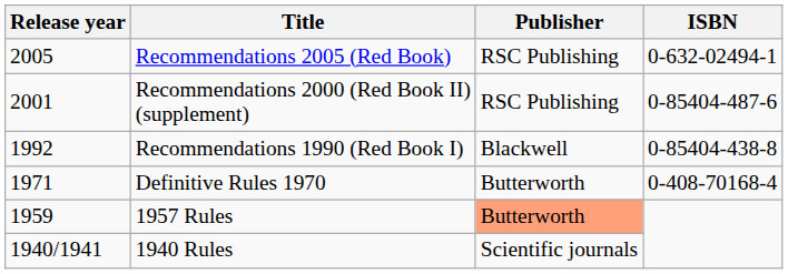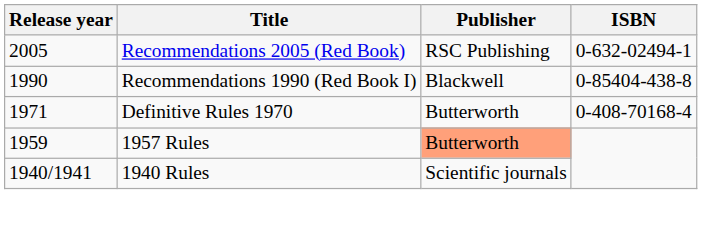 <table class="wikitable">
 <tr>
 <th>Release year</th>
 <th>Title</th>
 <th>Publisher</th>
 <th>ISBN</th>
 </tr>
 <tr>
 <td>2005</td>
 <td><a href='#'>Recommendations 2005 (Red Book)</a></td>
 <td>RSC Publishing</td>
 <td>0-632-02494-1</td>
 </tr>
 <tr>
-<td>2001</td>
-<td>Recommendations 2000 (Red Book II)<br>(supplement)</td>
-<td>RSC Publishing</td>
-<td>0-85404-487-6</td>
-</tr>
-<tr>
-<td>1992</td>
+<td>1990</td>
 <td>Recommendations 1990 (Red Book I)</td>
 <td>Blackwell</td>
 <td>0-85404-438-8</td>
 </tr>
 <tr>
 <td>1971</td>
 <td>Definitive Rules 1970</td>
 <td>Butterworth</td>
 <td>0-408-70168-4</td>
 </tr>
 <tr>
 <td>1959</td>
 <td>1957 Rules</td>
 <td style="background: lightsalmon;">Butterworth</td>
 </tr>
 <tr>
 <td>1940/1941</td>
 <td>1940 Rules</td>
 <td>Scientific journals</td>
 </tr>
 </table>
